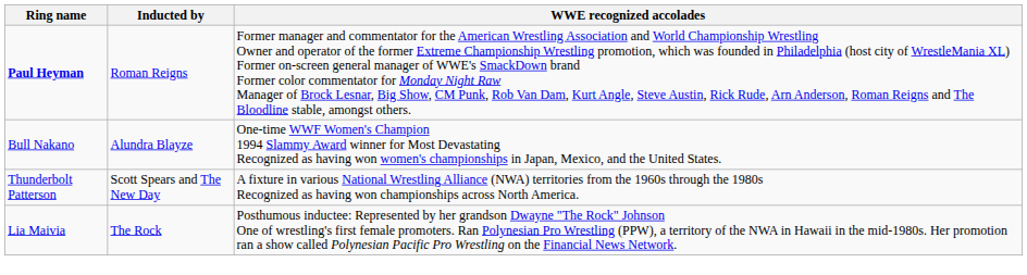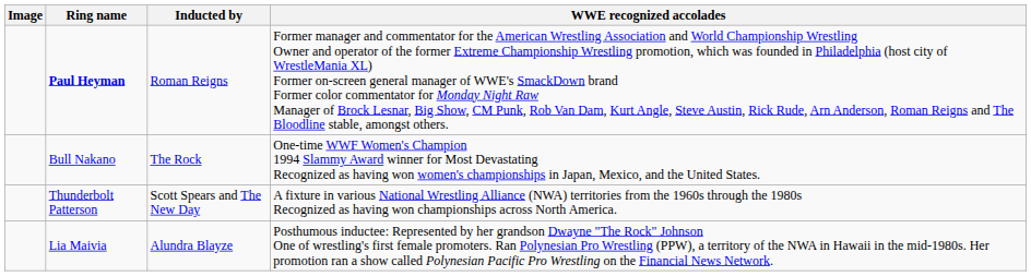 <table class="wikitable sortable">
 <tr>
+<th class="unsortable">Image</th>
 <th>Ring name<br></th>
 <th>Inducted by</th>
 <th class="unsortable">WWE recognized accolades</th>
 </tr>
 <tr>
+<td></td>
 <td><strong><a href='#'>Paul Heyman</a></strong></td>
 <td><a href='#'>Roman Reigns</a></td>
 <td>Former manager and commentator for the <a href='#'>American Wrestling Association</a> and <a href='#'>World Championship Wrestling</a><br>Owner and operator of the former <a href='#'>Extreme Championship Wrestling</a> promotion, which was founded in <a href='#'>Philadelphia</a> (host city of <a href='#'>WrestleMania XL</a>)<br>Former on-screen general manager of WWE's <a href='#'>SmackDown</a> brand<br>Former color commentator for <em><a href='#'>Monday Night Raw</a></em><br>Manager of <a href='#'>Brock Lesnar</a>, <a href='#'>Big Show</a>, <a href='#'>CM Punk</a>, <a href='#'>Rob Van Dam</a>, <a href='#'>Kurt Angle</a>, <a href='#'>Steve Austin</a>, <a href='#'>Rick Rude</a>, <a href='#'>Arn Anderson</a>, <a href='#'>Roman Reigns</a> and <a href='#'>The Bloodline</a> stable, amongst others.</td>
 </tr>
 <tr>
+<td></td>
 <td><a href='#'>Bull Nakano</a><br></td>
-<td><a href='#'>Alundra Blayze</a></td>
+<td><a href='#'>The Rock</a></td>
 <td>One-time <a href='#'>WWF Women's Champion</a><br>1994 <a href='#'>Slammy Award</a> winner for Most Devastating<br>Recognized as having won <a href='#'>women's championships</a> in Japan, Mexico, and the United States.</td>
 </tr>
 <tr>
+<td></td>
 <td><a href='#'>Thunderbolt Patterson</a><br></td>
 <td>Scott Spears and <a href='#'>The New Day</a><br></td>
 <td>A fixture in various <a href='#'>National Wrestling Alliance</a> (NWA) territories from the 1960s through the 1980s<br>Recognized as having won championships across North America.</td>
 </tr>
 <tr>
+<td></td>
 <td><a href='#'>Lia Maivia</a></td>
-<td><a href='#'>The Rock</a></td>
+<td><a href='#'>Alundra Blayze</a></td>
 <td>Posthumous inductee: Represented by her grandson <a href='#'>Dwayne "The Rock" Johnson</a><br>One of wrestling's first female promoters. Ran <a href='#'>Polynesian Pro Wrestling</a> (PPW), a territory of the NWA in Hawaii in the mid-1980s. Her promotion ran a show called <em>Polynesian Pacific Pro Wrestling</em> on the <a href='#'>Financial News Network</a>.</td>
 </tr>
 </table>
